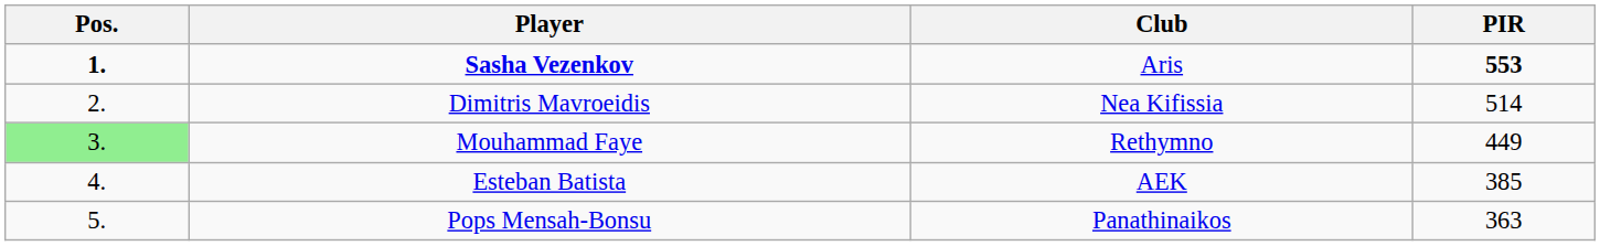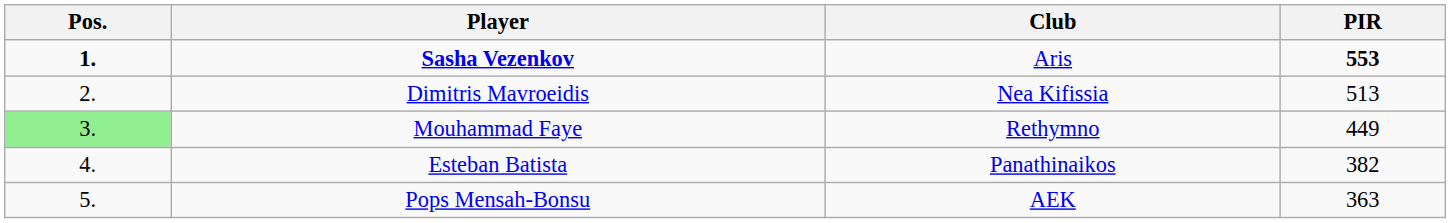 <table class="wikitable" style="text-align: center;" width="65%">
 <tr>
 <th>Pos.</th>
 <th>Player</th>
 <th>Club</th>
 <th>PIR</th>
 </tr>
 <tr>
 <td align="center"><strong>1.</strong></td>
 <td> <strong><a href='#'>Sasha Vezenkov</a></strong></td>
 <td><a href='#'>Aris</a></td>
 <td align="center"><strong>553</strong></td>
 </tr>
 <tr>
 <td align="center">2.</td>
 <td> <a href='#'>Dimitris Mavroeidis</a></td>
 <td><a href='#'>Nea Kifissia</a></td>
-<td align="center">514</td>
+<td align="center">513</td>
 </tr>
 <tr>
 <td align="center" style="background: lightgreen;">3.</td>
 <td> <a href='#'>Mouhammad Faye</a></td>
 <td><a href='#'>Rethymno</a></td>
 <td align="center">449</td>
 </tr>
 <tr>
 <td align="center">4.</td>
 <td> <a href='#'>Esteban Batista</a></td>
-<td><a href='#'>AEK</a></td>
-<td align="center">385</td>
+<td><a href='#'>Panathinaikos</a></td>
+<td align="center">382</td>
 </tr>
 <tr>
 <td align="center">5.</td>
 <td> <a href='#'>Pops Mensah-Bonsu</a></td>
-<td><a href='#'>Panathinaikos</a></td>
+<td><a href='#'>AEK</a></td>
 <td align="center">363</td>
 </tr>
 </table>
